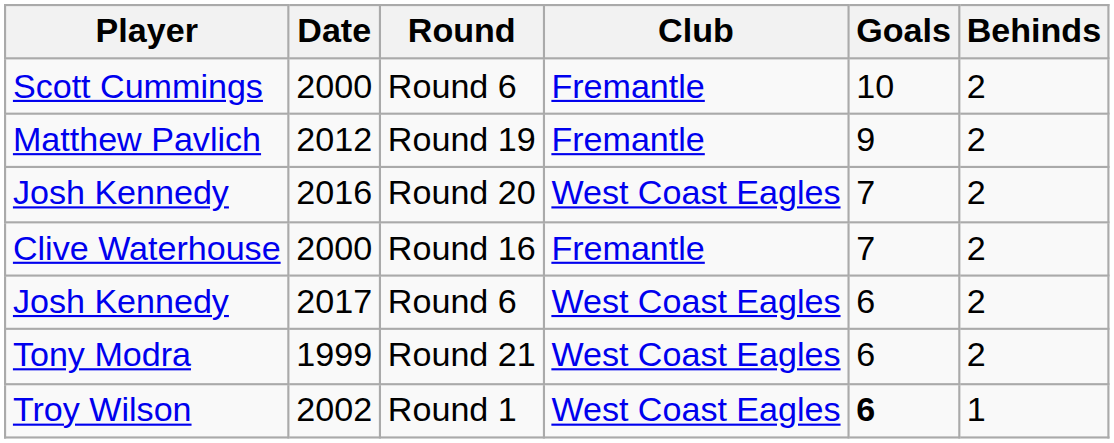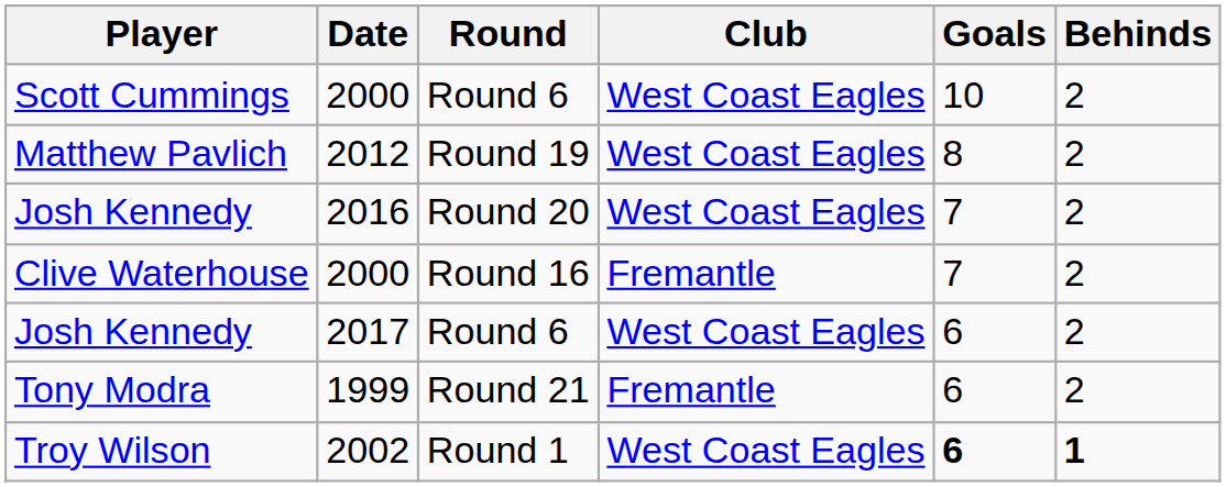 <table class="wikitable">
 <tr>
 <th>Player</th>
 <th>Date</th>
 <th>Round</th>
 <th>Club</th>
 <th>Goals</th>
 <th>Behinds</th>
 </tr>
 <tr>
 <td><a href='#'>Scott Cummings</a></td>
 <td>2000</td>
 <td>Round 6</td>
-<td> <a href='#'>Fremantle</a></td>
+<td> <a href='#'>West Coast Eagles</a></td>
 <td>10</td>
 <td>2</td>
 </tr>
 <tr>
 <td><a href='#'>Matthew Pavlich</a></td>
 <td>2012</td>
 <td>Round 19</td>
-<td> <a href='#'>Fremantle</a></td>
-<td>9</td>
+<td> <a href='#'>West Coast Eagles</a></td>
+<td>8</td>
 <td>2</td>
 </tr>
 <tr>
 <td><a href='#'>Josh Kennedy</a></td>
 <td>2016</td>
 <td>Round 20</td>
 <td> <a href='#'>West Coast Eagles</a></td>
 <td>7</td>
 <td>2</td>
 </tr>
 <tr>
 <td><a href='#'>Clive Waterhouse</a></td>
 <td>2000</td>
 <td>Round 16</td>
 <td> <a href='#'>Fremantle</a></td>
 <td>7</td>
 <td>2</td>
 </tr>
 <tr>
 <td><a href='#'>Josh Kennedy</a></td>
 <td>2017</td>
 <td>Round 6</td>
 <td> <a href='#'>West Coast Eagles</a></td>
 <td>6</td>
 <td>2</td>
 </tr>
 <tr>
 <td><a href='#'>Tony Modra</a></td>
 <td>1999</td>
 <td>Round 21</td>
-<td> <a href='#'>West Coast Eagles</a></td>
+<td> <a href='#'>Fremantle</a></td>
 <td>6</td>
 <td>2</td>
 </tr>
 <tr>
 <td><a href='#'>Troy Wilson</a></td>
 <td>2002</td>
 <td>Round 1</td>
 <td> <a href='#'>West Coast Eagles</a></td>
 <td><strong>6</strong></td>
-<td>1</td>
+<td><strong>1</strong></td>
 </tr>
 </table>
